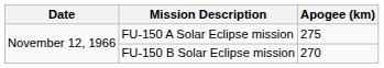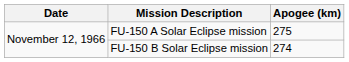 <table class="wikitable">
 <tr>
 <th>Date</th>
 <th>Mission Description</th>
 <th>Apogee (km)</th>
 </tr>
 <tr>
 <td rowspan="2">November 12, 1966</td>
 <td>FU-150 A Solar Eclipse mission</td>
 <td>275</td>
 </tr>
 <tr>
 <td>FU-150 B Solar Eclipse mission</td>
-<td>270</td>
+<td>274</td>
 </tr>
 </table>
